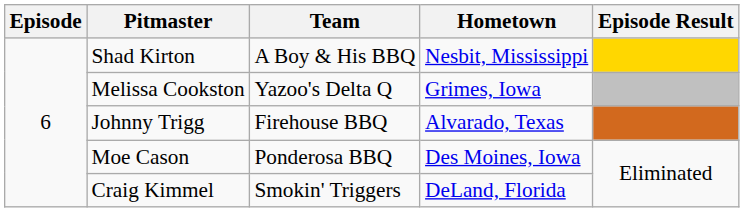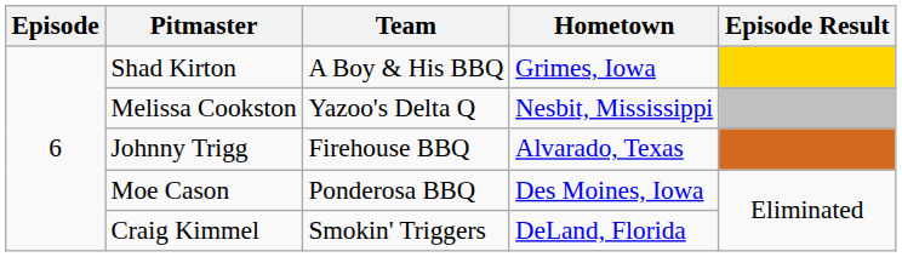 <table class="wikitable plainrowheaders">
 <tr>
 <th>Episode</th>
 <th>Pitmaster</th>
 <th>Team</th>
 <th>Hometown</th>
 <th>Episode Result</th>
 </tr>
 <tr>
 <td rowspan="5" style="text-align:center;">6</td>
 <td>Shad Kirton</td>
 <td>A Boy & His BBQ</td>
-<td><a href='#'>Nesbit, Mississippi</a></td>
+<td><a href='#'>Grimes, Iowa</a></td>
 <td bgcolor=gold></td>
 </tr>
 <tr>
 <td>Melissa Cookston</td>
 <td>Yazoo's Delta Q</td>
-<td><a href='#'>Grimes, Iowa</a></td>
+<td><a href='#'>Nesbit, Mississippi</a></td>
 <td style="background:silver;"></td>
 </tr>
 <tr>
 <td>Johnny Trigg</td>
 <td>Firehouse BBQ</td>
 <td><a href='#'>Alvarado, Texas</a></td>
 <td style="background:chocolate;"></td>
 </tr>
 <tr>
 <td>Moe Cason</td>
 <td>Ponderosa BBQ</td>
 <td><a href='#'>Des Moines, Iowa</a></td>
 <td rowspan="2" style="text-align:center;">Eliminated</td>
 </tr>
 <tr>
 <td>Craig Kimmel</td>
 <td>Smokin' Triggers</td>
 <td><a href='#'>DeLand, Florida</a></td>
 </tr>
 </table>
